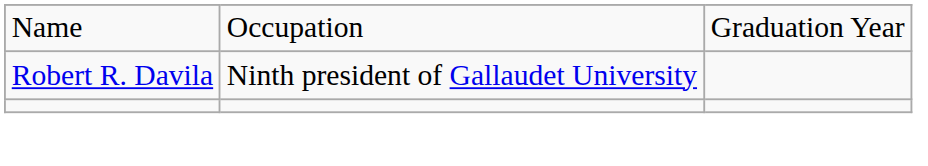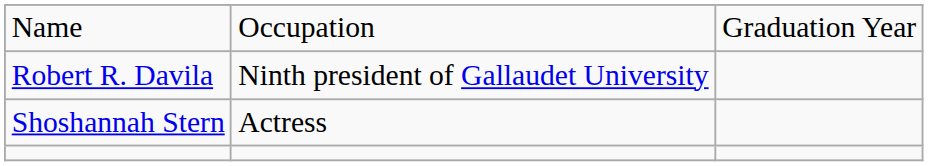 <table class="wikitable">
 <tr>
 <td>Name</td>
 <td>Occupation</td>
 <td>Graduation Year</td>
 </tr>
 <tr>
 <td><a href='#'>Robert R. Davila</a></td>
 <td>Ninth president of <a href='#'>Gallaudet University</a></td>
 <td></td>
 </tr>
 <tr>
+<td><a href='#'>Shoshannah Stern</a></td>
+<td>Actress</td>
+<td></td>
+</tr>
+<tr>
 <td></td>
 <td></td>
 <td></td>
 </tr>
 </table>
